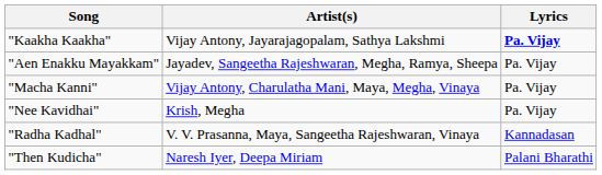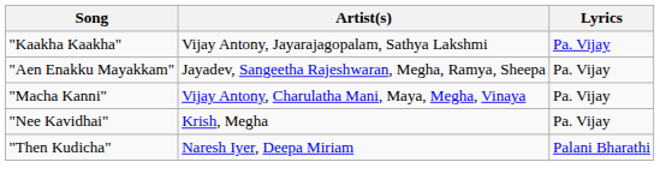 <table class="wikitable" style="font-size:95%;">
 <tr>
 <th>Song</th>
 <th>Artist(s)</th>
 <th>Lyrics</th>
 </tr>
 <tr>
 <td>"Kaakha Kaakha"</td>
 <td>Vijay Antony, Jayarajagopalam, Sathya Lakshmi</td>
-<td><strong><a href='#'>Pa. Vijay</a></strong></td>
+<td><a href='#'>Pa. Vijay</a></td>
 </tr>
 <tr>
 <td>"Aen Enakku Mayakkam"</td>
 <td>Jayadev, <a href='#'>Sangeetha Rajeshwaran</a>, Megha, Ramya, Sheepa</td>
 <td>Pa. Vijay</td>
 </tr>
 <tr>
 <td>"Macha Kanni"</td>
 <td><a href='#'>Vijay Antony</a>, <a href='#'>Charulatha Mani</a>, Maya, <a href='#'>Megha</a>, <a href='#'>Vinaya</a></td>
 <td>Pa. Vijay</td>
 </tr>
 <tr>
 <td>"Nee Kavidhai"</td>
 <td><a href='#'>Krish</a>, Megha</td>
 <td>Pa. Vijay</td>
 </tr>
 <tr>
-<td>"Radha Kadhal"</td>
-<td>V. V. Prasanna, Maya, Sangeetha Rajeshwaran, Vinaya</td>
-<td><a href='#'>Kannadasan</a></td>
-</tr>
-<tr>
 <td>"Then Kudicha"</td>
 <td><a href='#'>Naresh Iyer</a>, <a href='#'>Deepa Miriam</a></td>
 <td><a href='#'>Palani Bharathi</a></td>
 </tr>
 </table>
